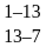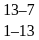 <table style="text-align:center">
 <tr>
 <th width=200></th>
 <th width=100></th>
 <th width=200></th>
 </tr>
 <tr>
+<td align=right><strong></strong></td>
+<td>13–7</td>
+<td align=left></td>
+</tr>
+<tr>
 <td align=right></td>
 <td>1–13</td>
 <td align=left><strong></strong></td>
 </tr>
-<tr>
-<td align=right><strong></strong></td>
-<td>13–7</td>
-<td align=left></td>
-</tr>
 </table>
